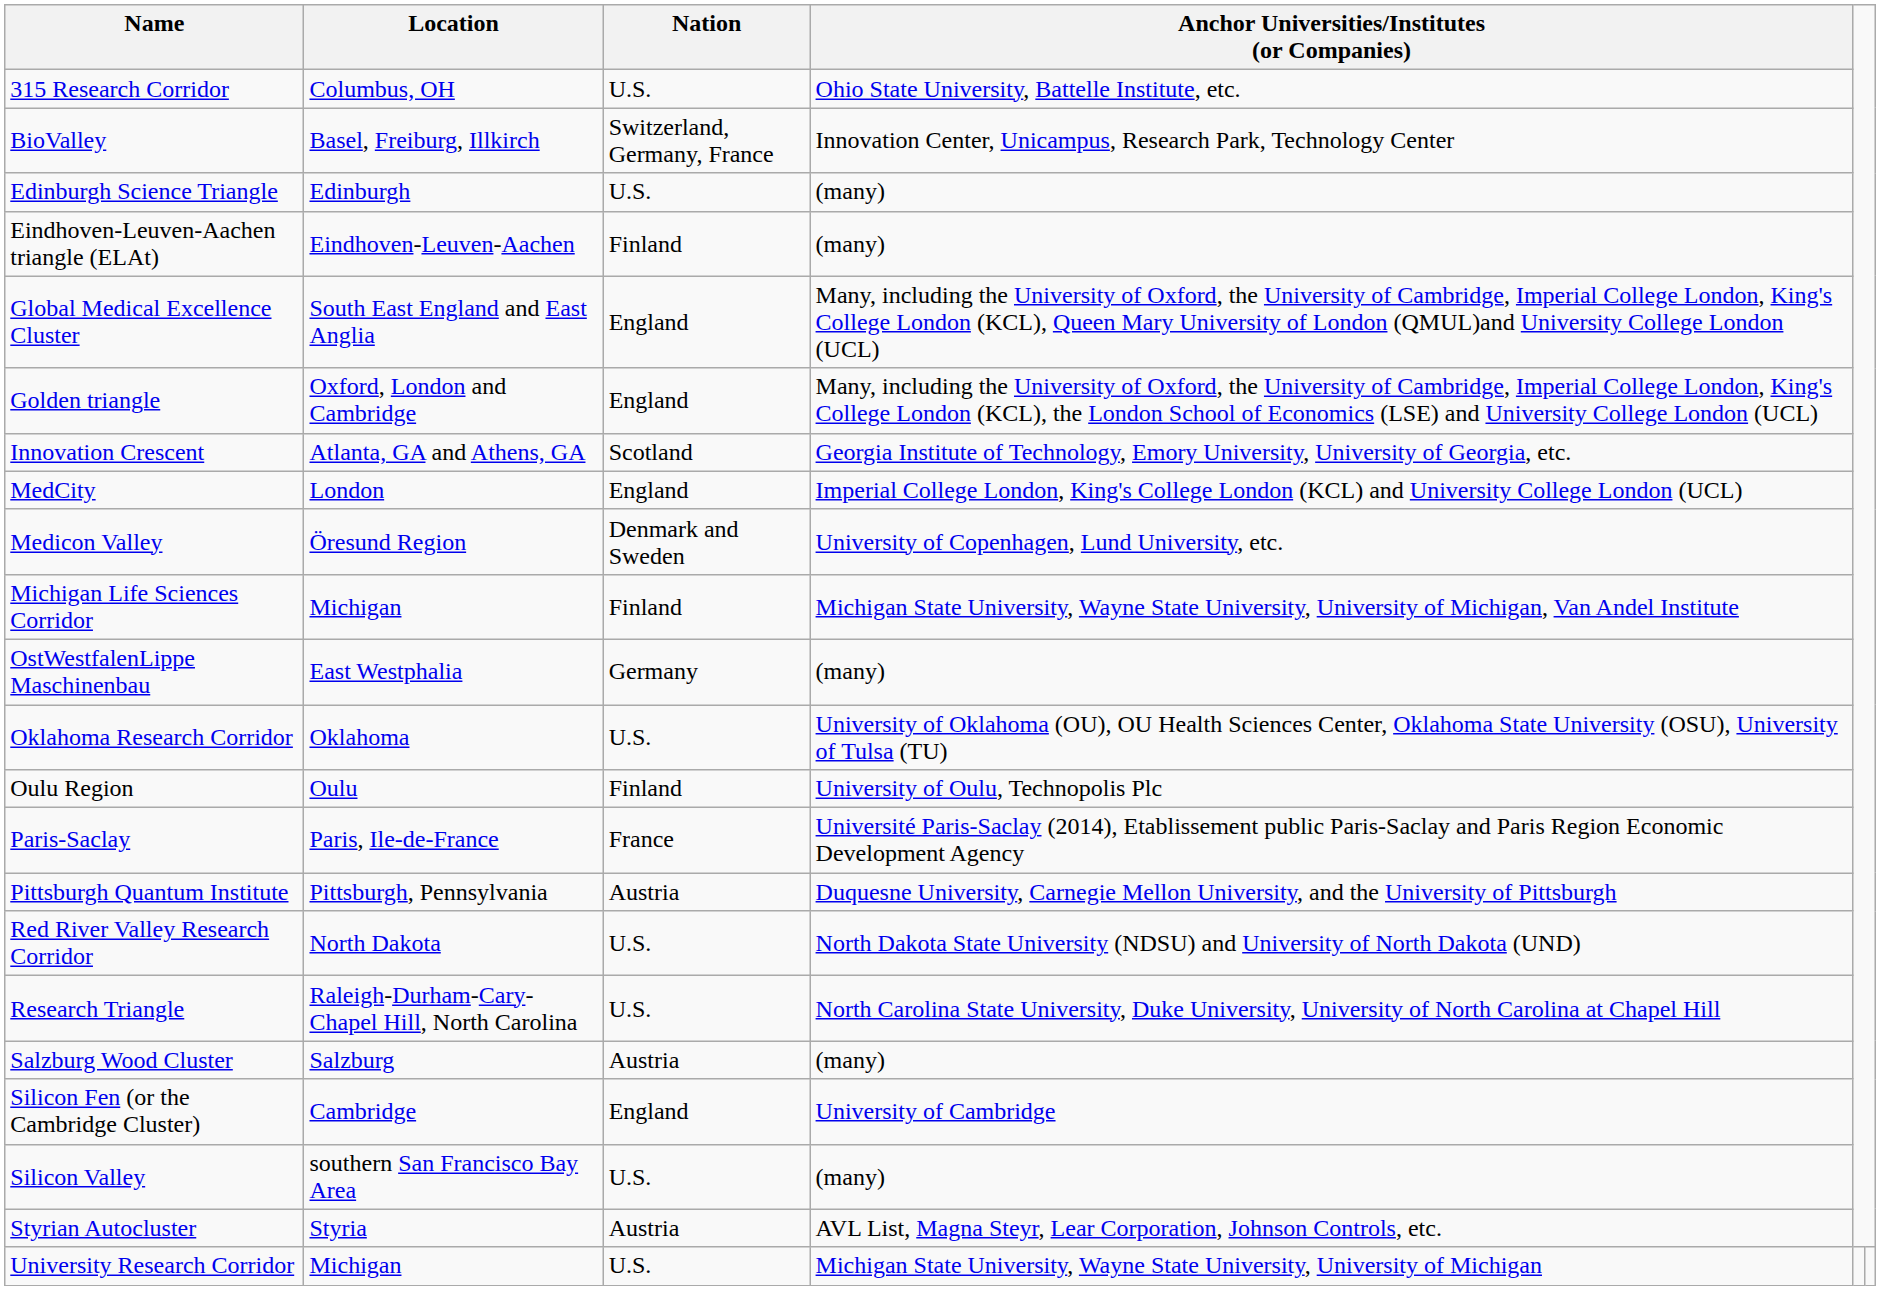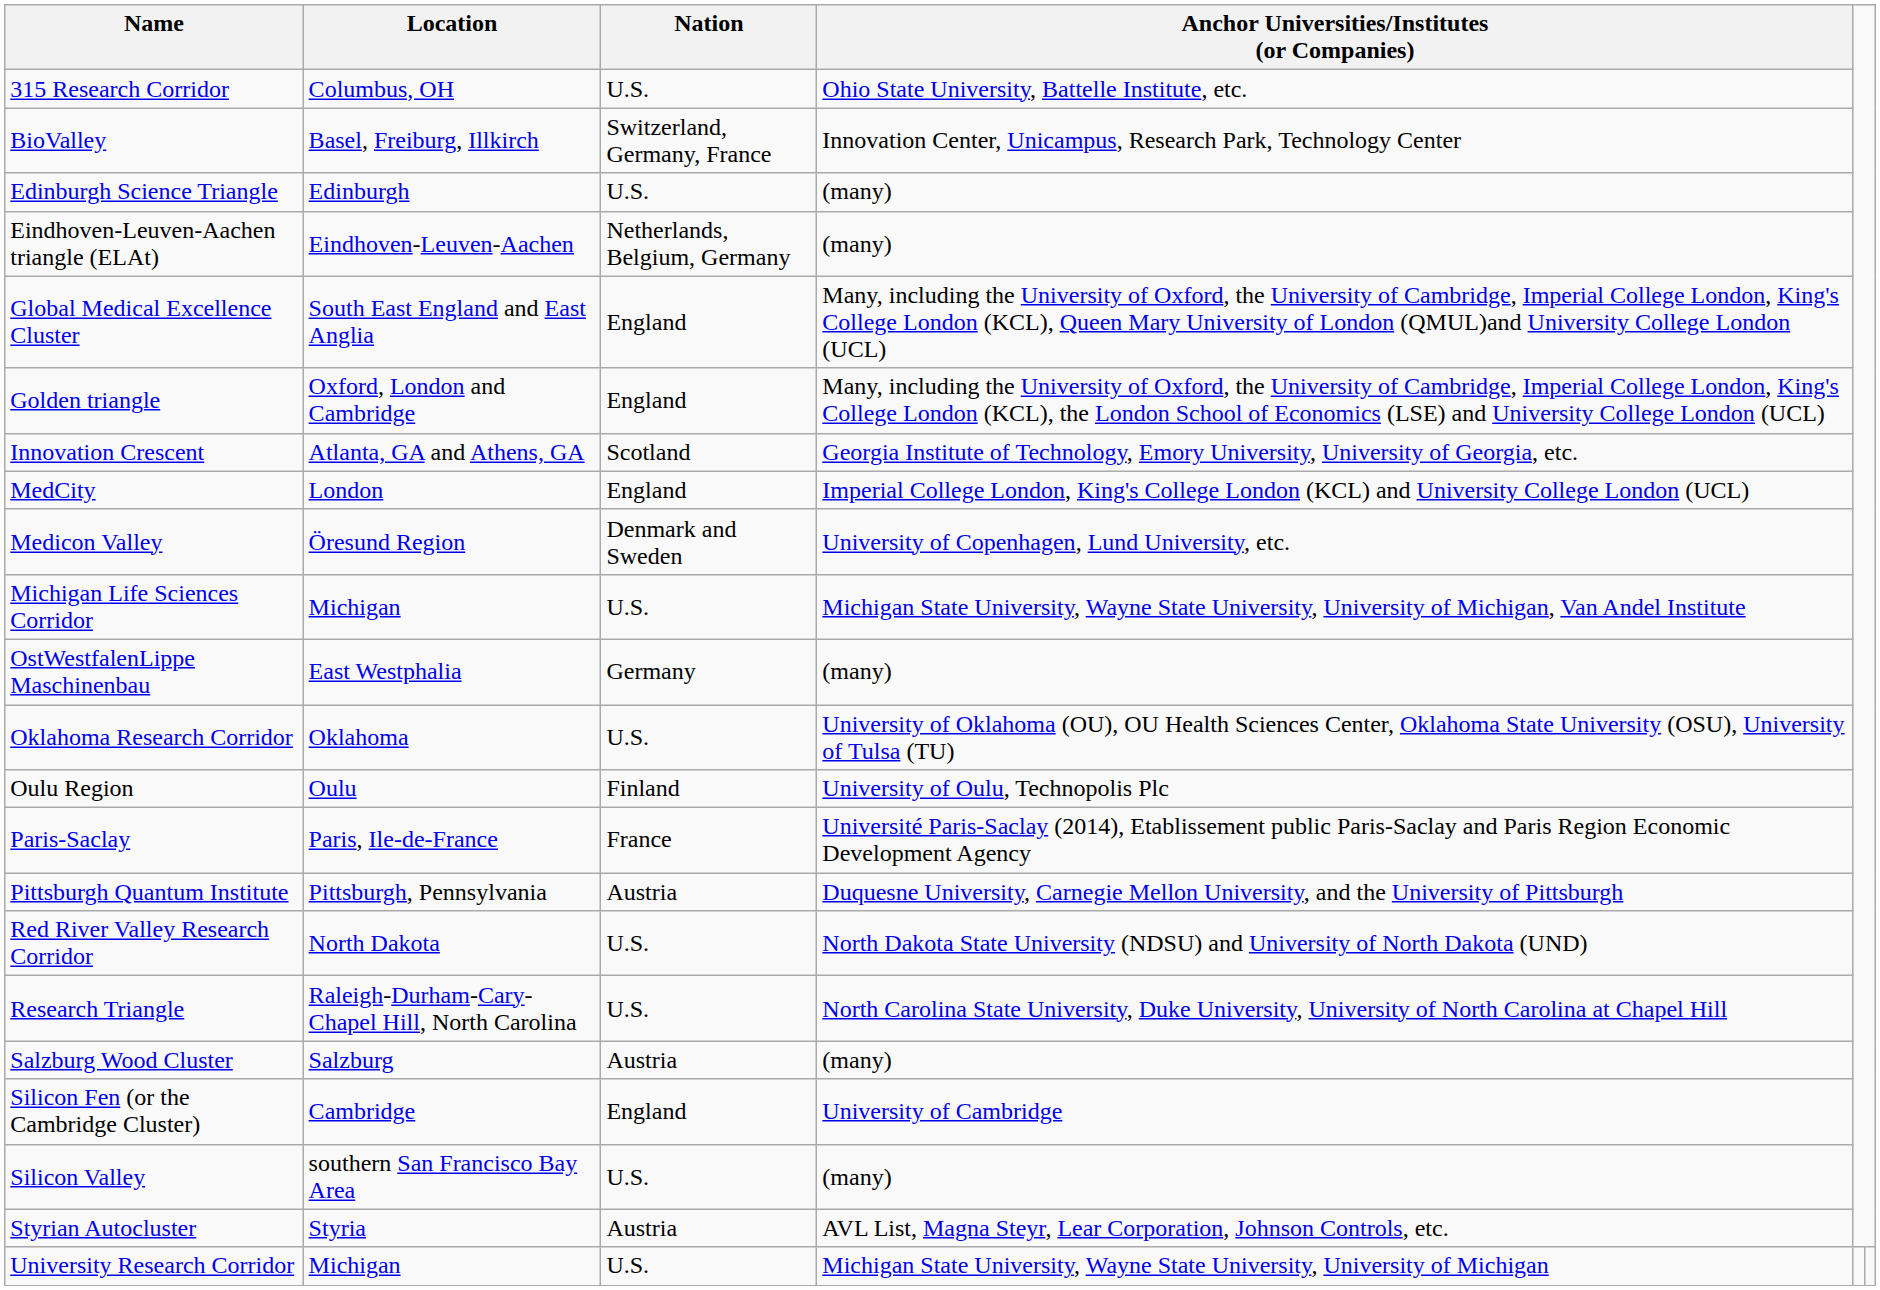 <table class="wikitable sortable">
 <tr valign=top>
 <th>Name</th>
 <th>Location</th>
 <th>Nation</th>
 <th>Anchor Universities/Institutes <br> (or Companies)</th>
 </tr>
 <tr>
 <td><a href='#'>315 Research Corridor</a></td>
 <td><a href='#'>Columbus, OH</a></td>
 <td>U.S.</td>
 <td><a href='#'>Ohio State University</a>, <a href='#'>Battelle Institute</a>, etc.</td>
 </tr>
 <tr>
 <td><a href='#'>BioValley</a></td>
 <td><a href='#'>Basel</a>, <a href='#'>Freiburg</a>, <a href='#'>Illkirch</a></td>
 <td>Switzerland, Germany, France</td>
 <td>Innovation Center, <a href='#'>Unicampus</a>, Research Park, Technology Center</td>
 </tr>
 <tr>
 <td><a href='#'>Edinburgh Science Triangle</a></td>
 <td><a href='#'>Edinburgh</a></td>
 <td>U.S.</td>
 <td>(many)</td>
 </tr>
 <tr>
 <td>Eindhoven-Leuven-Aachen triangle (ELAt)</td>
 <td><a href='#'>Eindhoven</a>-<a href='#'>Leuven</a>-<a href='#'>Aachen</a></td>
-<td>Finland</td>
+<td>Netherlands, Belgium, Germany</td>
 <td>(many)</td>
 </tr>
 <tr>
 <td><a href='#'>Global Medical Excellence Cluster</a></td>
 <td><a href='#'>South East England</a> and <a href='#'>East Anglia</a></td>
 <td>England</td>
 <td>Many, including the <a href='#'>University of Oxford</a>, the <a href='#'>University of Cambridge</a>, <a href='#'>Imperial College London</a>, <a href='#'>King's College London</a> (KCL),  <a href='#'>Queen Mary University of London</a> (QMUL)and <a href='#'>University College London</a> (UCL)</td>
 </tr>
 <tr>
 <td><a href='#'>Golden triangle</a></td>
 <td><a href='#'>Oxford</a>, <a href='#'>London</a> and <a href='#'>Cambridge</a></td>
 <td>England</td>
 <td>Many, including the <a href='#'>University of Oxford</a>, the <a href='#'>University of Cambridge</a>, <a href='#'>Imperial College London</a>, <a href='#'>King's College London</a> (KCL), the <a href='#'>London School of Economics</a> (LSE) and <a href='#'>University College London</a> (UCL)</td>
 </tr>
 <tr>
 <td><a href='#'>Innovation Crescent</a></td>
 <td><a href='#'>Atlanta, GA</a> and <a href='#'>Athens, GA</a></td>
 <td>Scotland</td>
 <td><a href='#'>Georgia Institute of Technology</a>, <a href='#'>Emory University</a>, <a href='#'>University of Georgia</a>, etc.</td>
 </tr>
 <tr>
 <td><a href='#'>MedCity</a></td>
 <td><a href='#'>London</a></td>
 <td>England</td>
 <td><a href='#'>Imperial College London</a>, <a href='#'>King's College London</a> (KCL) and <a href='#'>University College London</a> (UCL)</td>
 </tr>
 <tr>
 <td><a href='#'>Medicon Valley</a></td>
 <td><a href='#'>Öresund Region</a></td>
 <td>Denmark and Sweden</td>
 <td><a href='#'>University of Copenhagen</a>, <a href='#'>Lund University</a>, etc.</td>
 </tr>
 <tr>
 <td><a href='#'>Michigan Life Sciences Corridor</a></td>
 <td><a href='#'>Michigan</a></td>
-<td>Finland</td>
+<td>U.S.</td>
 <td><a href='#'>Michigan State University</a>, <a href='#'>Wayne State University</a>, <a href='#'>University of Michigan</a>, <a href='#'>Van Andel Institute</a></td>
 </tr>
 <tr>
 <td><a href='#'>OstWestfalenLippe Maschinenbau</a></td>
 <td><a href='#'>East Westphalia</a></td>
 <td>Germany</td>
 <td>(many)</td>
 </tr>
 <tr>
 <td><a href='#'>Oklahoma Research Corridor</a></td>
 <td><a href='#'>Oklahoma</a></td>
 <td>U.S.</td>
 <td><a href='#'>University of Oklahoma</a> (OU), OU Health Sciences Center, <a href='#'>Oklahoma State University</a> (OSU), <a href='#'>University of Tulsa</a> (TU)</td>
 </tr>
 <tr>
 <td>Oulu Region</td>
 <td><a href='#'>Oulu</a></td>
 <td>Finland</td>
 <td><a href='#'>University of Oulu</a>, Technopolis Plc</td>
 </tr>
 <tr>
 <td><a href='#'>Paris-Saclay</a></td>
 <td><a href='#'>Paris</a>, <a href='#'>Ile-de-France</a></td>
 <td>France</td>
 <td><a href='#'>Université Paris-Saclay</a> (2014), Etablissement public Paris-Saclay and Paris Region Economic Development Agency</td>
 </tr>
 <tr>
 <td><a href='#'>Pittsburgh Quantum Institute</a></td>
 <td><a href='#'>Pittsburgh</a>, Pennsylvania</td>
 <td>Austria</td>
 <td><a href='#'>Duquesne University</a>, <a href='#'>Carnegie Mellon University</a>, and the <a href='#'>University of Pittsburgh</a></td>
 </tr>
 <tr>
 <td><a href='#'>Red River Valley Research Corridor</a></td>
 <td><a href='#'>North Dakota</a></td>
 <td>U.S.</td>
 <td><a href='#'>North Dakota State University</a> (NDSU) and <a href='#'>University of North Dakota</a> (UND)</td>
 </tr>
 <tr>
 <td><a href='#'>Research Triangle</a></td>
 <td><a href='#'>Raleigh</a>-<a href='#'>Durham</a>-<a href='#'>Cary</a>-<a href='#'>Chapel Hill</a>, North Carolina</td>
 <td>U.S.</td>
 <td><a href='#'>North Carolina State University</a>, <a href='#'>Duke University</a>, <a href='#'>University of North Carolina at Chapel Hill</a></td>
 </tr>
 <tr>
 <td><a href='#'>Salzburg Wood Cluster</a></td>
 <td><a href='#'>Salzburg</a></td>
 <td>Austria</td>
 <td>(many)</td>
 </tr>
 <tr>
 <td><a href='#'>Silicon Fen</a> (or the Cambridge Cluster)</td>
 <td><a href='#'>Cambridge</a></td>
 <td>England</td>
 <td><a href='#'>University of Cambridge</a></td>
 </tr>
 <tr>
 <td><a href='#'>Silicon Valley</a></td>
 <td>southern <a href='#'>San Francisco Bay Area</a></td>
 <td>U.S.</td>
 <td>(many)</td>
 </tr>
 <tr>
 <td><a href='#'>Styrian Autocluster</a></td>
 <td><a href='#'>Styria</a></td>
 <td>Austria</td>
 <td>AVL List, <a href='#'>Magna Steyr</a>, <a href='#'>Lear Corporation</a>, <a href='#'>Johnson Controls</a>, etc.</td>
 </tr>
 <tr>
 <td><a href='#'>University Research Corridor</a></td>
 <td><a href='#'>Michigan</a></td>
 <td>U.S.</td>
 <td><a href='#'>Michigan State University</a>, <a href='#'>Wayne State University</a>, <a href='#'>University of Michigan</a></td>
 <td></td>
 <td></td>
 </tr>
 </table>
